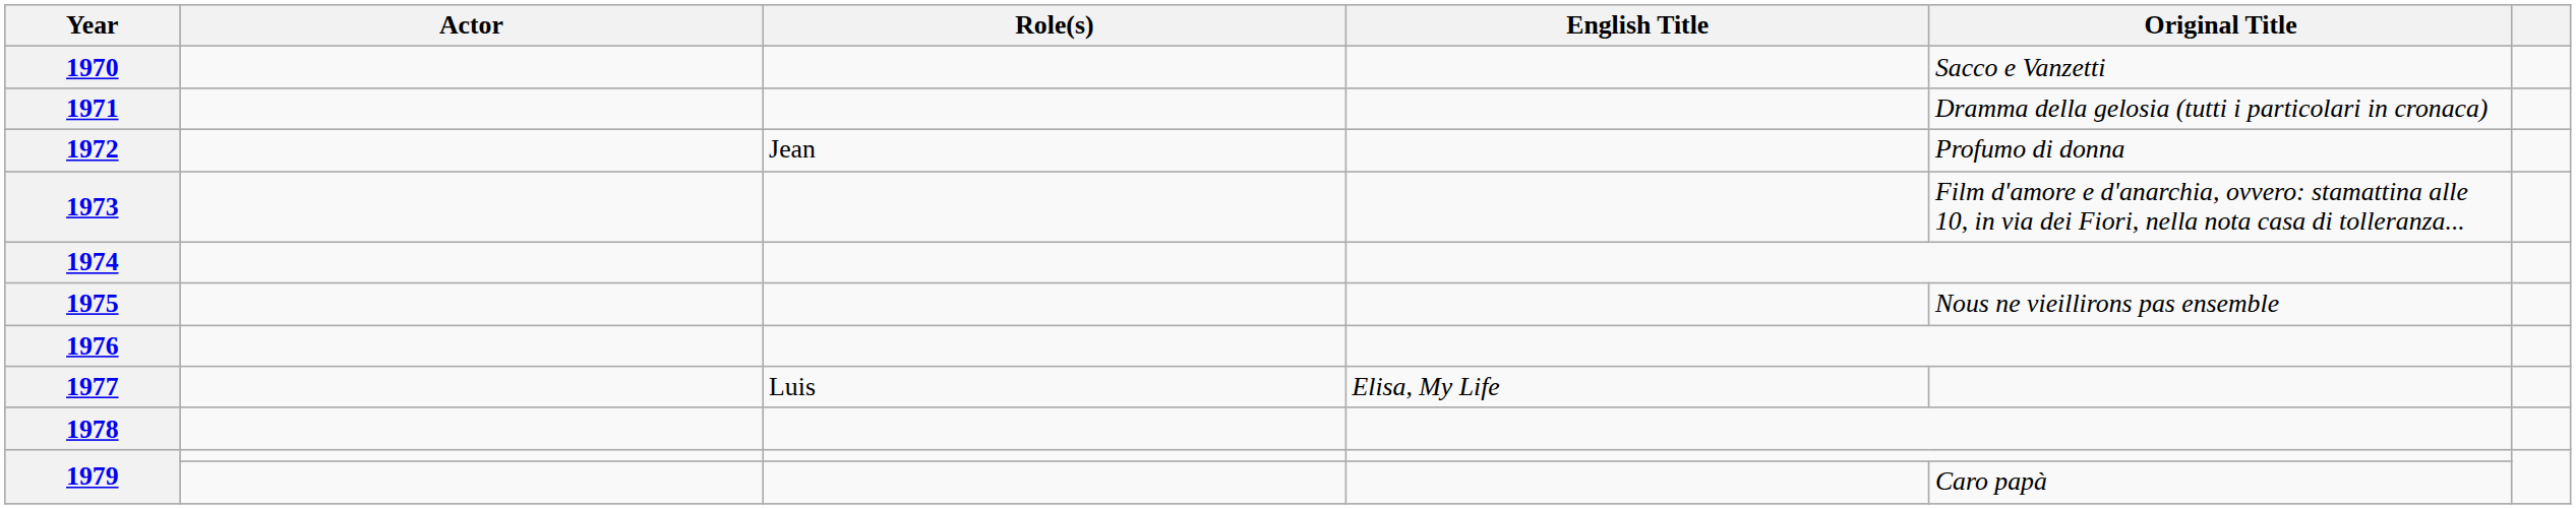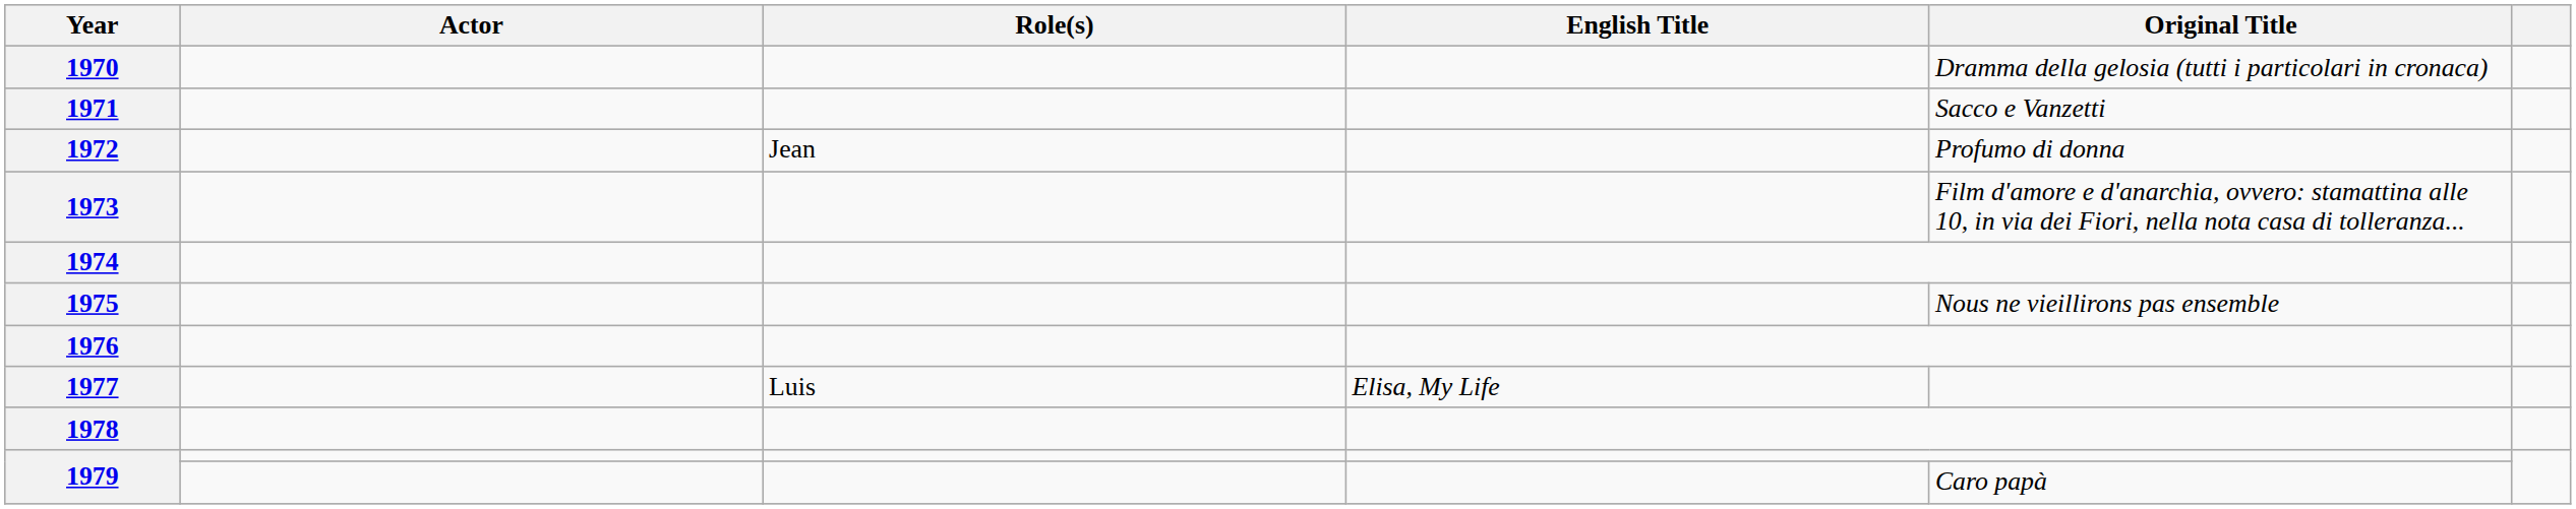 <table class="wikitable unsortable">
 <tr>
 <th scope="col" style="width:3%;">Year</th>
 <th scope="col" style="width:10%;">Actor</th>
 <th scope="col" style="width:10%;">Role(s)</th>
 <th scope="col" style="width:10%;">English Title</th>
 <th scope="col" style="width:10%;">Original Title</th>
 <th scope="col" style="width:1%;" class="unsortable"></th>
 </tr>
 <tr>
 <th style="text-align:center;"><a href='#'>1970</a></th>
 <td></td>
 <td></td>
 <td></td>
-<td><em>Sacco e Vanzetti</em></td>
+<td><em>Dramma della gelosia (tutti i particolari in cronaca)</em></td>
 <td style="text-align:center;"></td>
 </tr>
 <tr>
 <th style="text-align:center;"><a href='#'>1971</a></th>
 <td></td>
 <td></td>
 <td></td>
-<td><em>Dramma della gelosia (tutti i particolari in cronaca)</em></td>
+<td><em>Sacco e Vanzetti</em></td>
 <td style="text-align:center;"></td>
 </tr>
 <tr>
 <th style="text-align:center;"><a href='#'>1972</a></th>
 <td></td>
 <td>Jean</td>
 <td></td>
 <td><em>Profumo di donna</em></td>
 <td style="text-align:center;"></td>
 </tr>
 <tr>
 <th style="text-align:center;"><a href='#'>1973</a></th>
 <td></td>
 <td></td>
 <td></td>
 <td><em>Film d'amore e d'anarchia, ovvero: stamattina alle 10, in via dei Fiori, nella nota casa di tolleranza...</em></td>
 <td style="text-align:center;"></td>
 </tr>
 <tr>
 <th style="text-align:center;"><a href='#'>1974</a></th>
 <td></td>
 <td></td>
 <td colspan="2"></td>
 <td style="text-align:center;"></td>
 </tr>
 <tr>
 <th style="text-align:center;"><a href='#'>1975</a></th>
 <td></td>
 <td></td>
 <td></td>
 <td><em>Nous ne vieillirons pas ensemble</em></td>
 <td style="text-align:center;"></td>
 </tr>
 <tr>
 <th style="text-align:center;"><a href='#'>1976</a></th>
 <td></td>
 <td></td>
 <td colspan="2"></td>
 <td style="text-align:center;"></td>
 </tr>
 <tr>
 <th style="text-align:center;"><a href='#'>1977</a></th>
 <td></td>
 <td>Luis</td>
 <td><em>Elisa, My Life</em></td>
 <td></td>
 <td style="text-align:center;"></td>
 </tr>
 <tr>
 <th style="text-align:center;"><a href='#'>1978</a></th>
 <td></td>
 <td></td>
 <td colspan="2"></td>
 <td style="text-align:center;"></td>
 </tr>
 <tr>
 <th rowspan="2" style="text-align:center;"><a href='#'>1979</a></th>
 <td></td>
 <td></td>
 <td colspan="2"></td>
 <td rowspan="2" style="text-align:center;"><br></td>
 </tr>
 <tr>
 <td> </td>
 <td></td>
 <td></td>
 <td><em>Caro papà</em></td>
 </tr>
 </table>
